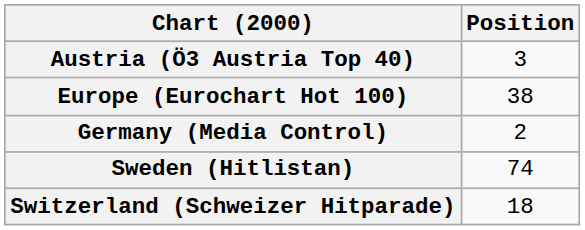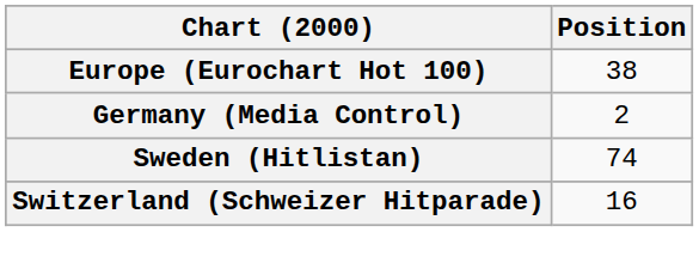 <table class="wikitable sortable plainrowheaders" style="text-align:center">
 <tr>
 <th>Chart (2000)</th>
 <th>Position</th>
-</tr>
-<tr>
-<th scope="row">Austria (Ö3 Austria Top 40)</th>
-<td>3</td>
 </tr>
 <tr>
 <th scope="row">Europe (Eurochart Hot 100)</th>
 <td>38</td>
 </tr>
 <tr>
 <th scope="row">Germany (Media Control)</th>
 <td>2</td>
 </tr>
 <tr>
 <th scope="row">Sweden (Hitlistan)</th>
 <td>74</td>
 </tr>
 <tr>
 <th scope="row">Switzerland (Schweizer Hitparade)</th>
-<td>18</td>
+<td>16</td>
 </tr>
 </table>
